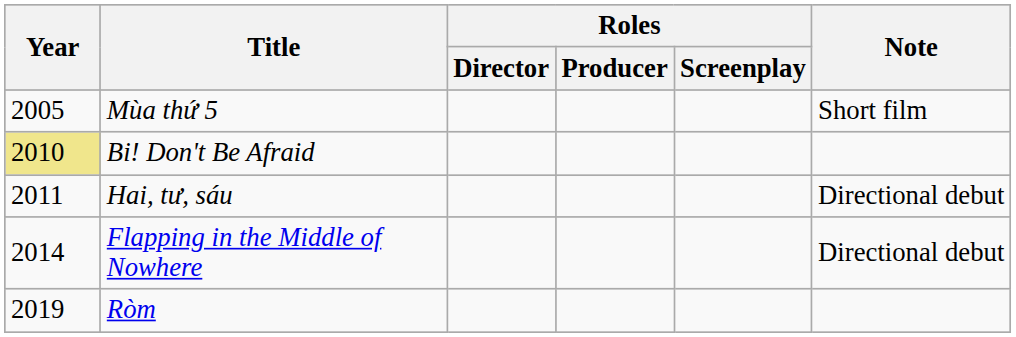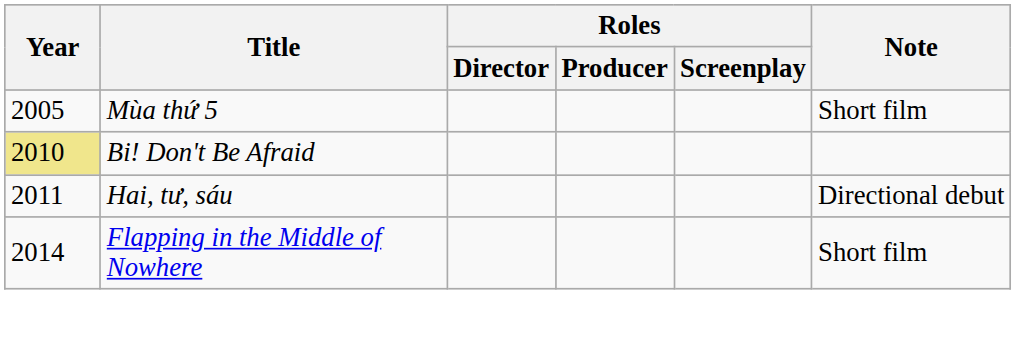 <table class="wikitable">
 <tr>
 <th rowspan="2" style="width:50px;">Year</th>
 <th rowspan="2" width="200px">Title</th>
 <th colspan="3">Roles</th>
 <th rowspan="2">Note</th>
 </tr>
 <tr>
 <th>Director</th>
 <th>Producer</th>
 <th>Screenplay</th>
 </tr>
 <tr>
 <td>2005</td>
 <td><em>Mùa thứ 5</em></td>
 <td></td>
 <td></td>
 <td></td>
 <td>Short film</td>
 </tr>
 <tr>
 <td style="background: khaki;">2010</td>
 <td><em>Bi! Don't Be Afraid</em></td>
 <td></td>
 <td></td>
 <td></td>
 <td></td>
 </tr>
 <tr>
 <td>2011</td>
 <td><em>Hai, tư, sáu</em></td>
 <td></td>
 <td></td>
 <td></td>
 <td>Directional debut</td>
 </tr>
 <tr>
 <td>2014</td>
 <td><em><a href='#'>Flapping in the Middle of Nowhere</a></em></td>
 <td></td>
 <td></td>
 <td></td>
-<td>Directional debut</td>
-</tr>
-<tr>
-<td>2019</td>
-<td><em><a href='#'>Ròm</a></em></td>
-<td></td>
-<td></td>
-<td></td>
-<td></td>
+<td>Short film</td>
 </tr>
 </table>
